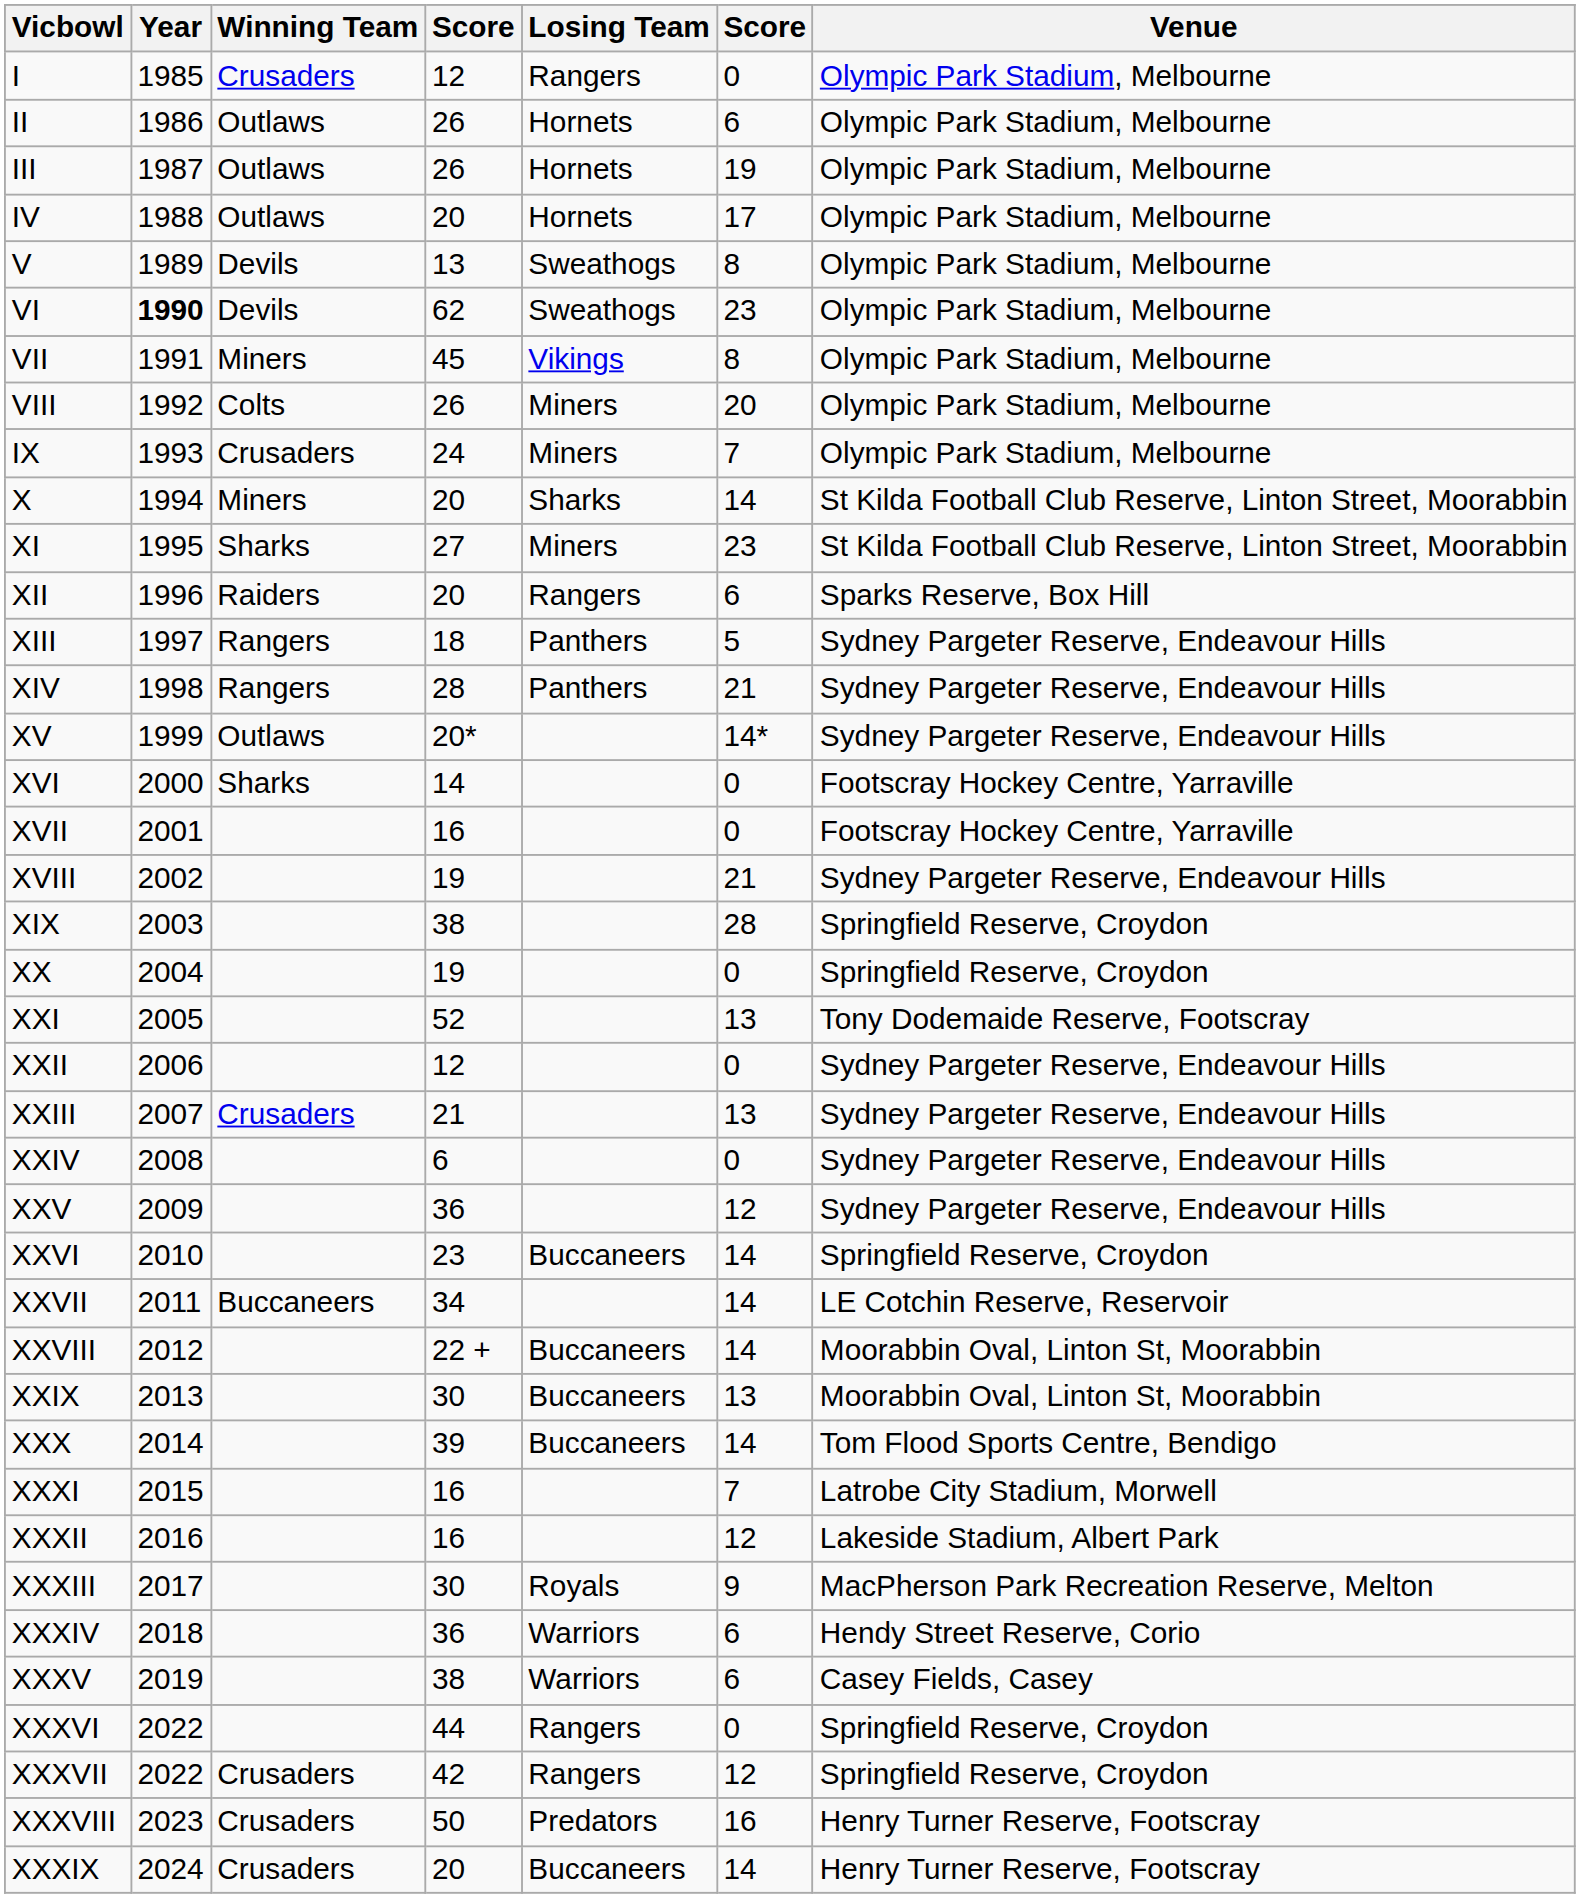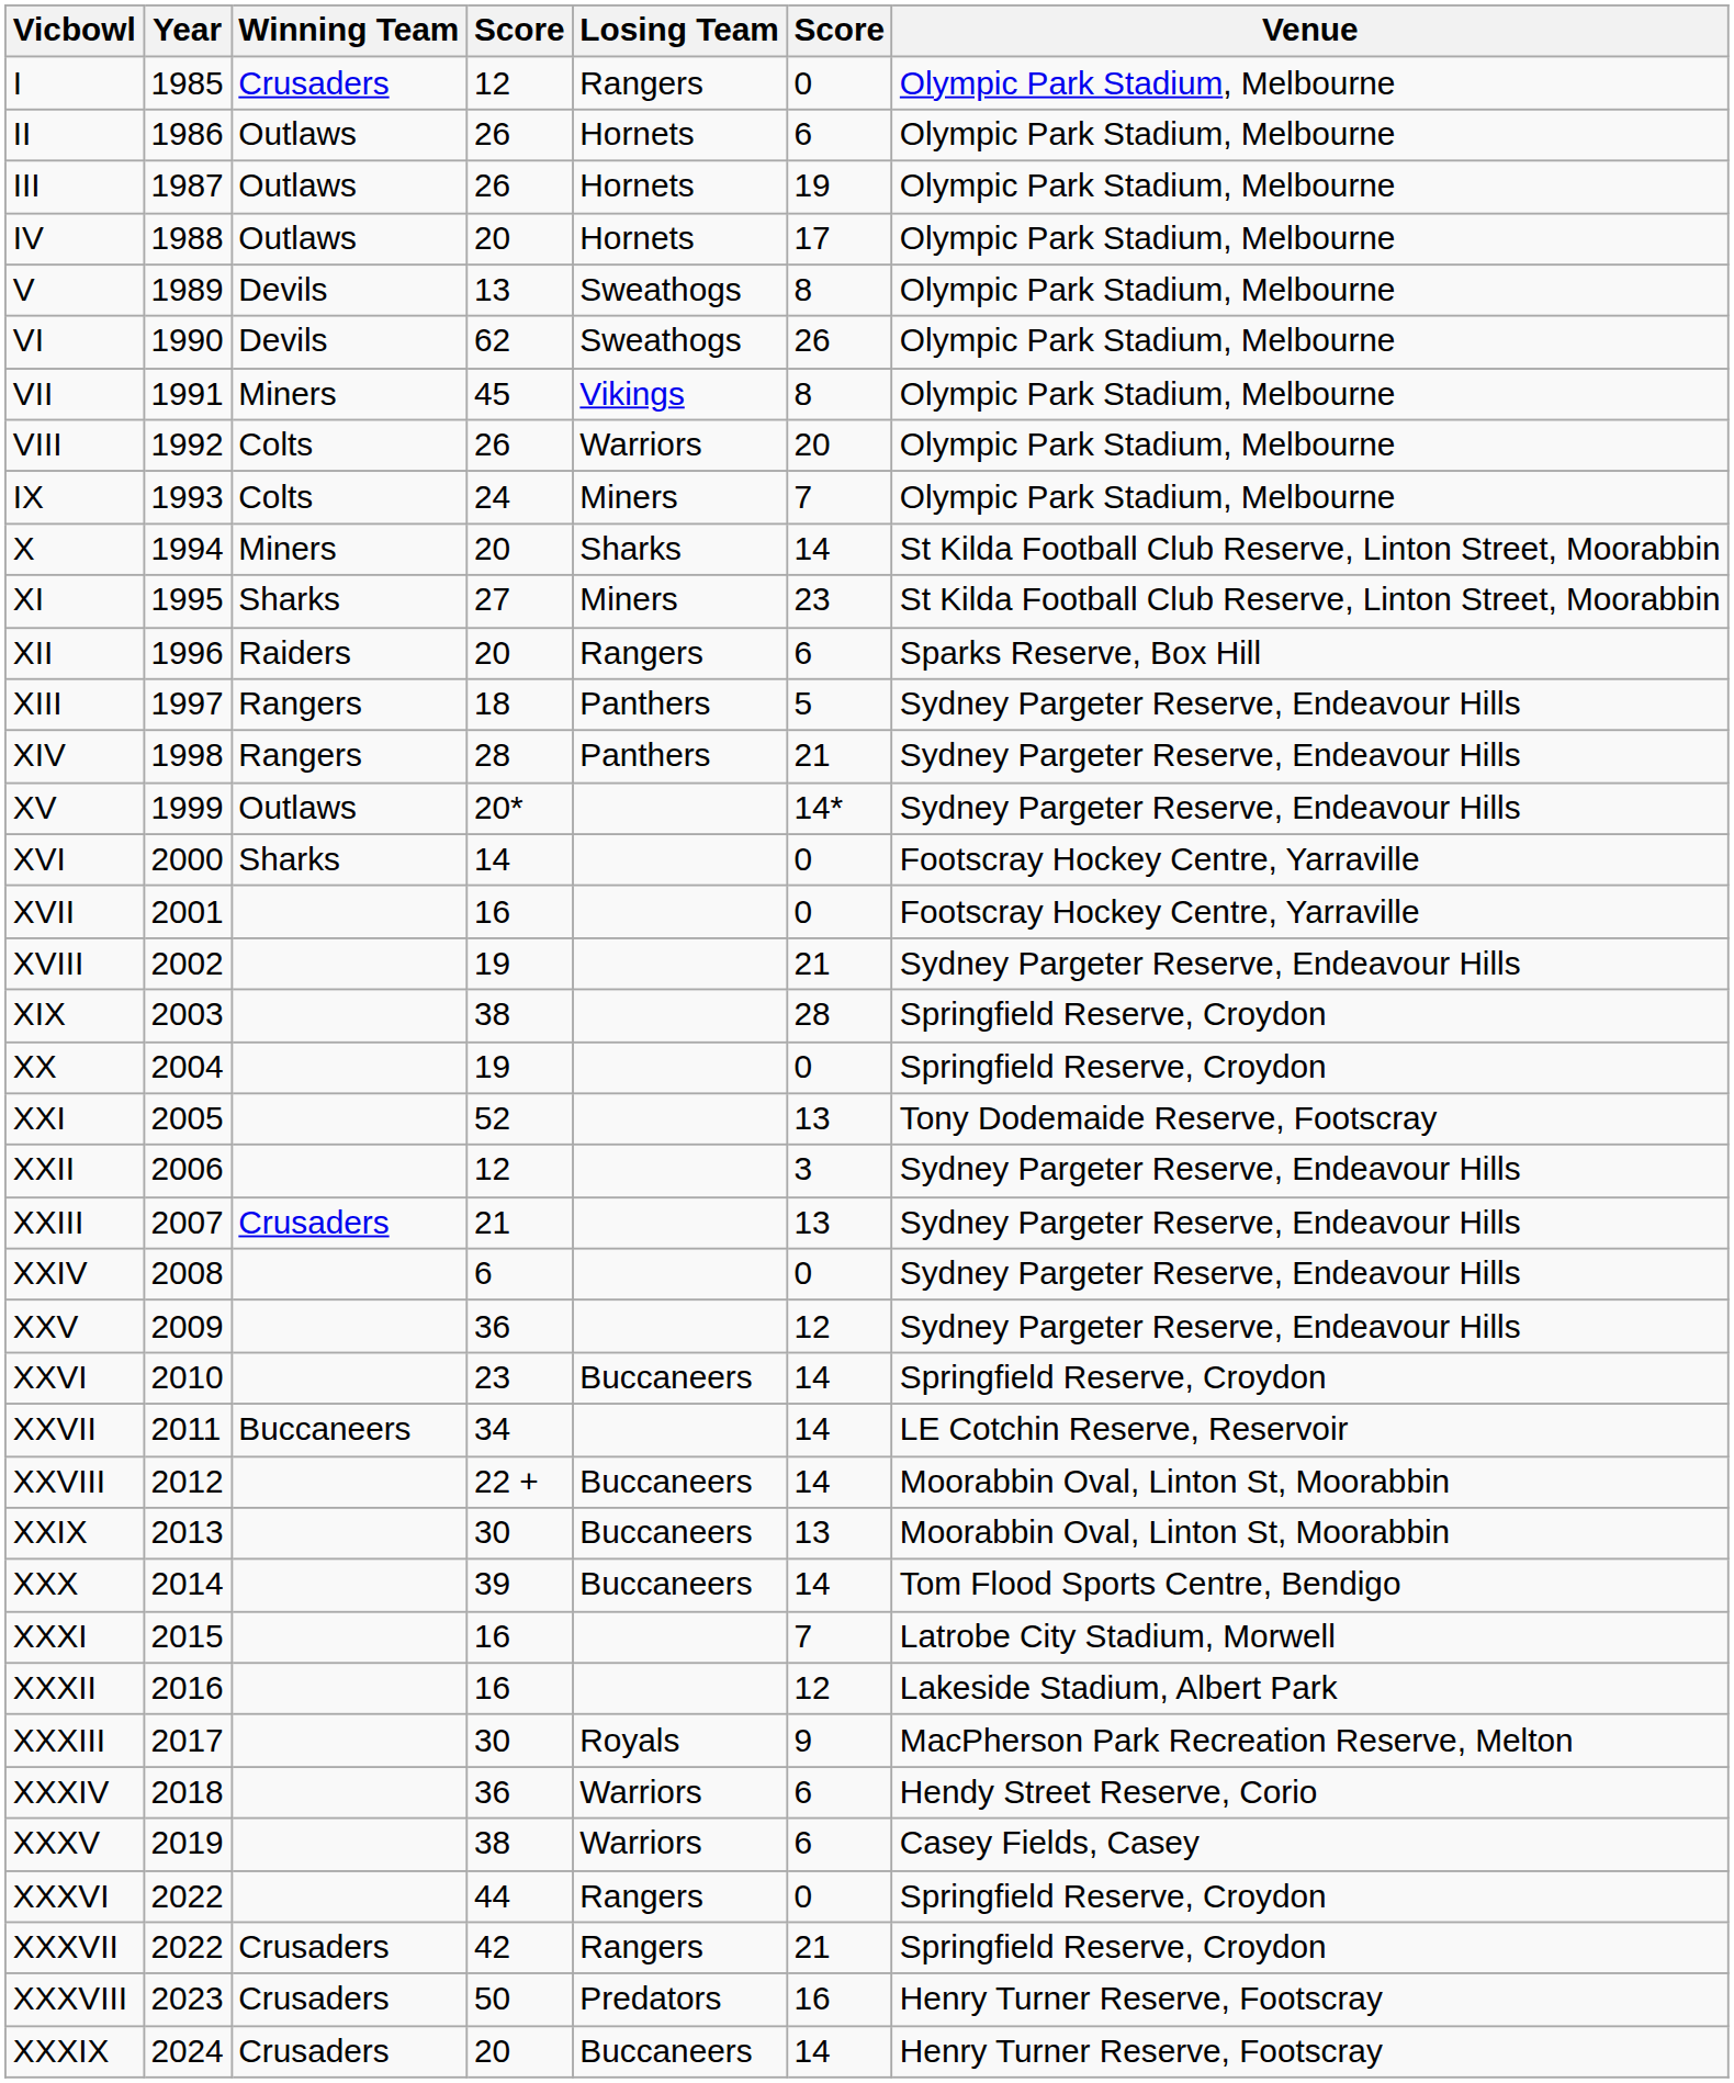 <table class="wikitable">
 <tr>
 <th>Vicbowl</th>
 <th>Year</th>
 <th>Winning Team</th>
 <th>Score</th>
 <th>Losing Team</th>
 <th>Score</th>
 <th>Venue</th>
 </tr>
 <tr>
 <td>I</td>
 <td>1985</td>
 <td><a href='#'>Crusaders</a></td>
 <td>12</td>
 <td>Rangers</td>
 <td>0</td>
 <td><a href='#'>Olympic Park Stadium</a>, Melbourne</td>
 </tr>
 <tr>
 <td>II</td>
 <td>1986</td>
 <td>Outlaws</td>
 <td>26</td>
 <td>Hornets</td>
 <td>6</td>
 <td>Olympic Park Stadium, Melbourne</td>
 </tr>
 <tr>
 <td>III</td>
 <td>1987</td>
 <td>Outlaws</td>
 <td>26</td>
 <td>Hornets</td>
 <td>19</td>
 <td>Olympic Park Stadium, Melbourne</td>
 </tr>
 <tr>
 <td>IV</td>
 <td>1988</td>
 <td>Outlaws</td>
 <td>20</td>
 <td>Hornets</td>
 <td>17</td>
 <td>Olympic Park Stadium, Melbourne</td>
 </tr>
 <tr>
 <td>V</td>
 <td>1989</td>
 <td>Devils</td>
 <td>13</td>
 <td>Sweathogs</td>
 <td>8</td>
 <td>Olympic Park Stadium, Melbourne</td>
 </tr>
 <tr>
 <td>VI</td>
-<td><strong>1990</strong></td>
+<td>1990</td>
 <td>Devils</td>
 <td>62</td>
 <td>Sweathogs</td>
-<td>23</td>
+<td>26</td>
 <td>Olympic Park Stadium, Melbourne</td>
 </tr>
 <tr>
 <td>VII</td>
 <td>1991</td>
 <td>Miners</td>
 <td>45</td>
 <td><a href='#'>Vikings</a></td>
 <td>8</td>
 <td>Olympic Park Stadium, Melbourne</td>
 </tr>
 <tr>
 <td>VIII</td>
 <td>1992</td>
 <td>Colts</td>
 <td>26</td>
-<td>Miners</td>
+<td>Warriors</td>
 <td>20</td>
 <td>Olympic Park Stadium, Melbourne</td>
 </tr>
 <tr>
 <td>IX</td>
 <td>1993</td>
-<td>Crusaders</td>
+<td>Colts</td>
 <td>24</td>
 <td>Miners</td>
 <td>7</td>
 <td>Olympic Park Stadium, Melbourne</td>
 </tr>
 <tr>
 <td>X</td>
 <td>1994</td>
 <td>Miners</td>
 <td>20</td>
 <td>Sharks</td>
 <td>14</td>
 <td>St Kilda Football Club Reserve, Linton Street, Moorabbin</td>
 </tr>
 <tr>
 <td>XI</td>
 <td>1995</td>
 <td>Sharks</td>
 <td>27</td>
 <td>Miners</td>
 <td>23</td>
 <td>St Kilda Football Club Reserve, Linton Street, Moorabbin</td>
 </tr>
 <tr>
 <td>XII</td>
 <td>1996</td>
 <td>Raiders</td>
 <td>20</td>
 <td>Rangers</td>
 <td>6</td>
 <td>Sparks Reserve, Box Hill</td>
 </tr>
 <tr>
 <td>XIII</td>
 <td>1997</td>
 <td>Rangers</td>
 <td>18</td>
 <td>Panthers</td>
 <td>5</td>
 <td>Sydney Pargeter Reserve, Endeavour Hills</td>
 </tr>
 <tr>
 <td>XIV</td>
 <td>1998</td>
 <td>Rangers</td>
 <td>28</td>
 <td>Panthers</td>
 <td>21</td>
 <td>Sydney Pargeter Reserve, Endeavour Hills</td>
 </tr>
 <tr>
 <td>XV</td>
 <td>1999</td>
 <td>Outlaws</td>
 <td>20*</td>
 <td></td>
 <td>14*</td>
 <td>Sydney Pargeter Reserve, Endeavour Hills</td>
 </tr>
 <tr>
 <td>XVI</td>
 <td>2000</td>
 <td>Sharks</td>
 <td>14</td>
 <td></td>
 <td>0</td>
 <td>Footscray Hockey Centre, Yarraville</td>
 </tr>
 <tr>
 <td>XVII</td>
 <td>2001</td>
 <td></td>
 <td>16</td>
 <td></td>
 <td>0</td>
 <td>Footscray Hockey Centre, Yarraville</td>
 </tr>
 <tr>
 <td>XVIII</td>
 <td>2002</td>
 <td></td>
 <td>19</td>
 <td></td>
 <td>21</td>
 <td>Sydney Pargeter Reserve, Endeavour Hills</td>
 </tr>
 <tr>
 <td>XIX</td>
 <td>2003</td>
 <td></td>
 <td>38</td>
 <td></td>
 <td>28</td>
 <td>Springfield Reserve, Croydon</td>
 </tr>
 <tr>
 <td>XX</td>
 <td>2004</td>
 <td></td>
 <td>19</td>
 <td></td>
 <td>0</td>
 <td>Springfield Reserve, Croydon</td>
 </tr>
 <tr>
 <td>XXI</td>
 <td>2005</td>
 <td></td>
 <td>52</td>
 <td></td>
 <td>13</td>
 <td>Tony Dodemaide Reserve, Footscray</td>
 </tr>
 <tr>
 <td>XXII</td>
 <td>2006</td>
 <td></td>
 <td>12</td>
 <td></td>
-<td>0</td>
+<td>3</td>
 <td>Sydney Pargeter Reserve, Endeavour Hills</td>
 </tr>
 <tr>
 <td>XXIII</td>
 <td>2007</td>
 <td><a href='#'>Crusaders</a></td>
 <td>21</td>
 <td></td>
 <td>13</td>
 <td>Sydney Pargeter Reserve, Endeavour Hills</td>
 </tr>
 <tr>
 <td>XXIV</td>
 <td>2008</td>
 <td></td>
 <td>6</td>
 <td></td>
 <td>0</td>
 <td>Sydney Pargeter Reserve, Endeavour Hills</td>
 </tr>
 <tr>
 <td>XXV</td>
 <td>2009</td>
 <td></td>
 <td>36</td>
 <td></td>
 <td>12</td>
 <td>Sydney Pargeter Reserve, Endeavour Hills</td>
 </tr>
 <tr>
 <td>XXVI</td>
 <td>2010</td>
 <td></td>
 <td>23</td>
 <td>Buccaneers</td>
 <td>14</td>
 <td>Springfield Reserve, Croydon</td>
 </tr>
 <tr>
 <td>XXVII</td>
 <td>2011</td>
 <td>Buccaneers</td>
 <td>34</td>
 <td></td>
 <td>14</td>
 <td>LE Cotchin Reserve, Reservoir</td>
 </tr>
 <tr>
 <td>XXVIII</td>
 <td>2012</td>
 <td></td>
 <td>22 +</td>
 <td>Buccaneers</td>
 <td>14</td>
 <td>Moorabbin Oval, Linton St, Moorabbin</td>
 </tr>
 <tr>
 <td>XXIX</td>
 <td>2013</td>
 <td></td>
 <td>30</td>
 <td>Buccaneers</td>
 <td>13</td>
 <td>Moorabbin Oval, Linton St, Moorabbin</td>
 </tr>
 <tr>
 <td>XXX</td>
 <td>2014</td>
 <td></td>
 <td>39</td>
 <td>Buccaneers</td>
 <td>14</td>
 <td>Tom Flood Sports Centre, Bendigo</td>
 </tr>
 <tr>
 <td>XXXI</td>
 <td>2015</td>
 <td></td>
 <td>16</td>
 <td></td>
 <td>7</td>
 <td>Latrobe City Stadium, Morwell</td>
 </tr>
 <tr>
 <td>XXXII</td>
 <td>2016</td>
 <td></td>
 <td>16</td>
 <td></td>
 <td>12</td>
 <td>Lakeside Stadium, Albert Park</td>
 </tr>
 <tr>
 <td>XXXIII</td>
 <td>2017</td>
 <td></td>
 <td>30</td>
 <td>Royals</td>
 <td>9</td>
 <td>MacPherson Park Recreation Reserve, Melton</td>
 </tr>
 <tr>
 <td>XXXIV</td>
 <td>2018</td>
 <td></td>
 <td>36</td>
 <td>Warriors</td>
 <td>6</td>
 <td>Hendy Street Reserve, Corio</td>
 </tr>
 <tr>
 <td>XXXV</td>
 <td>2019</td>
 <td></td>
 <td>38</td>
 <td>Warriors</td>
 <td>6</td>
 <td>Casey Fields, Casey</td>
 </tr>
 <tr>
 <td>XXXVI</td>
 <td>2022</td>
 <td></td>
 <td>44</td>
 <td>Rangers</td>
 <td>0</td>
 <td>Springfield Reserve, Croydon</td>
 </tr>
 <tr>
 <td>XXXVII</td>
 <td>2022</td>
 <td>Crusaders</td>
 <td>42</td>
 <td>Rangers</td>
-<td>12</td>
+<td>21</td>
 <td>Springfield Reserve, Croydon</td>
 </tr>
 <tr>
 <td>XXXVIII</td>
 <td>2023</td>
 <td>Crusaders</td>
 <td>50</td>
 <td>Predators</td>
 <td>16</td>
 <td>Henry Turner Reserve, Footscray</td>
 </tr>
 <tr>
 <td>XXXIX</td>
 <td>2024</td>
 <td>Crusaders</td>
 <td>20</td>
 <td>Buccaneers</td>
 <td>14</td>
 <td>Henry Turner Reserve, Footscray</td>
 </tr>
 </table>
